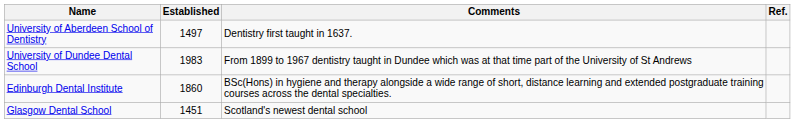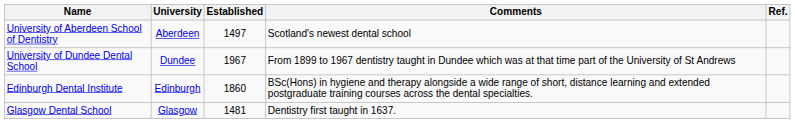 <table class="wikitable sortable">
 <tr>
 <th>Name</th>
+<th>University</th>
 <th>Established</th>
 <th class="unsortable">Comments</th>
 <th class="unsortable">Ref.</th>
 </tr>
 <tr>
 <td><a href='#'>University of Aberdeen School of Dentistry</a></td>
+<td align="center"><a href='#'>Aberdeen</a></td>
 <td align="center">1497</td>
-<td>Dentistry first taught in 1637.</td>
+<td>Scotland's newest dental school</td>
 <td align="center"></td>
 </tr>
 <tr>
 <td><a href='#'>University of Dundee Dental School</a></td>
-<td align="center">1983</td>
+<td align="center"><a href='#'>Dundee</a></td>
+<td align="center">1967</td>
 <td>From 1899 to 1967 dentistry taught in Dundee which was at that time part of the University of St Andrews</td>
 <td align="center"></td>
 </tr>
 <tr>
 <td><a href='#'>Edinburgh Dental Institute</a></td>
+<td align="center"><a href='#'>Edinburgh</a></td>
 <td align="center">1860</td>
 <td>BSc(Hons) in hygiene and therapy alongside a wide range of short, distance learning and extended postgraduate training courses across the dental specialties.</td>
 <td align="center"></td>
 </tr>
 <tr>
 <td><a href='#'>Glasgow Dental School</a></td>
-<td align="center">1451</td>
-<td>Scotland's newest dental school</td>
+<td align="center"><a href='#'>Glasgow</a></td>
+<td align="center">1481</td>
+<td>Dentistry first taught in 1637.</td>
 <td align="center"></td>
 </tr>
 </table>
